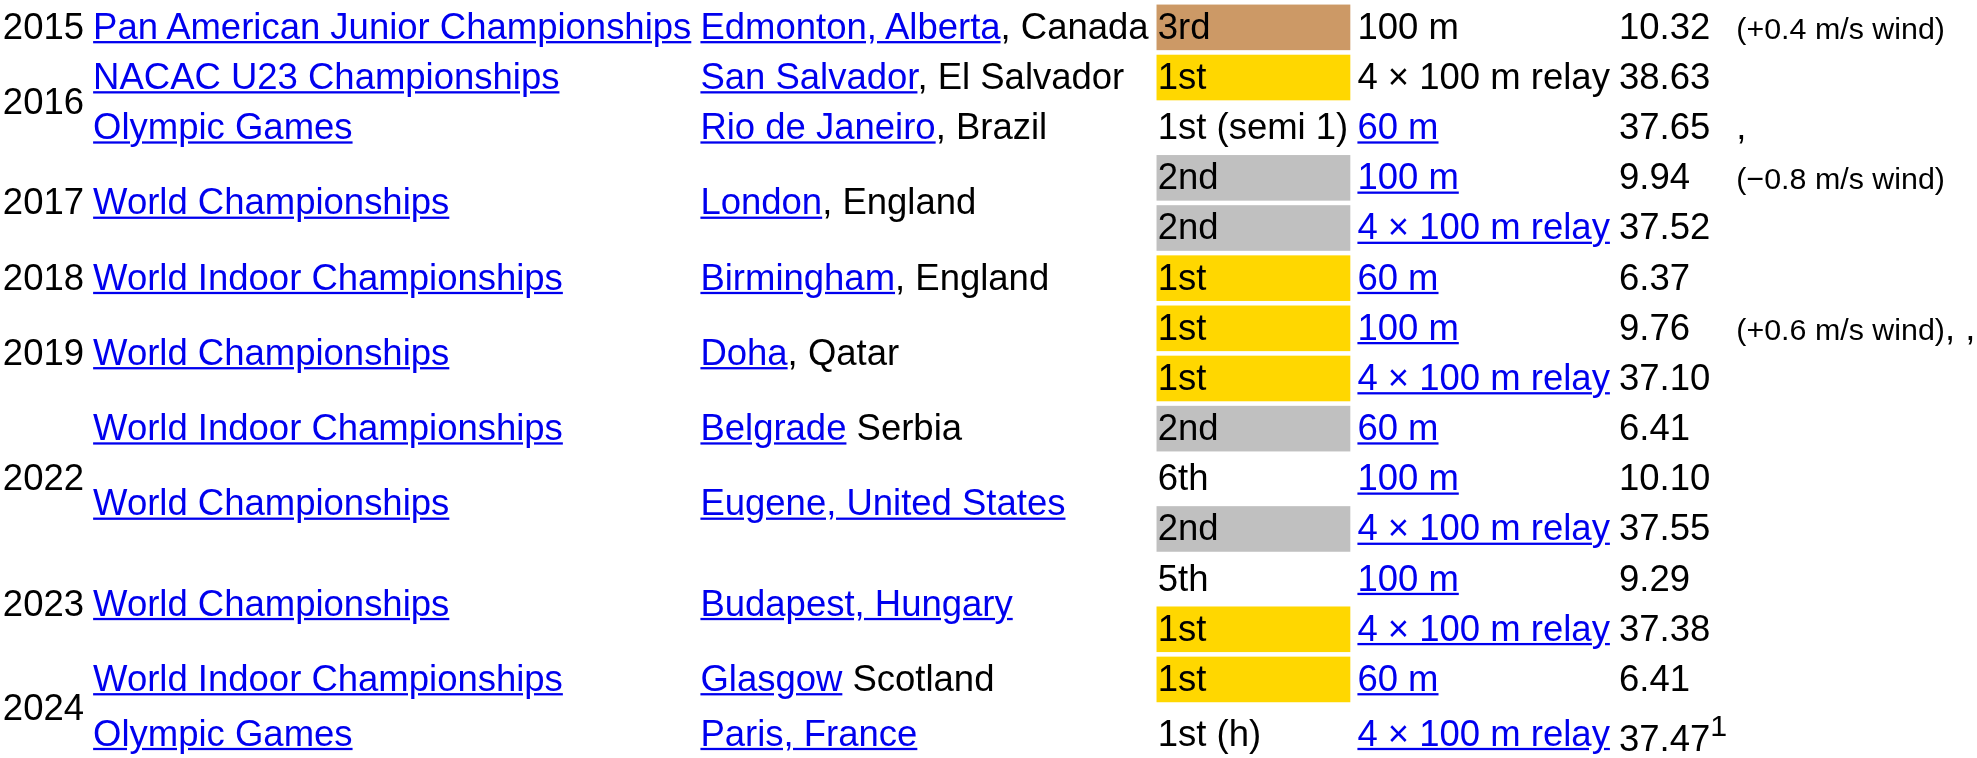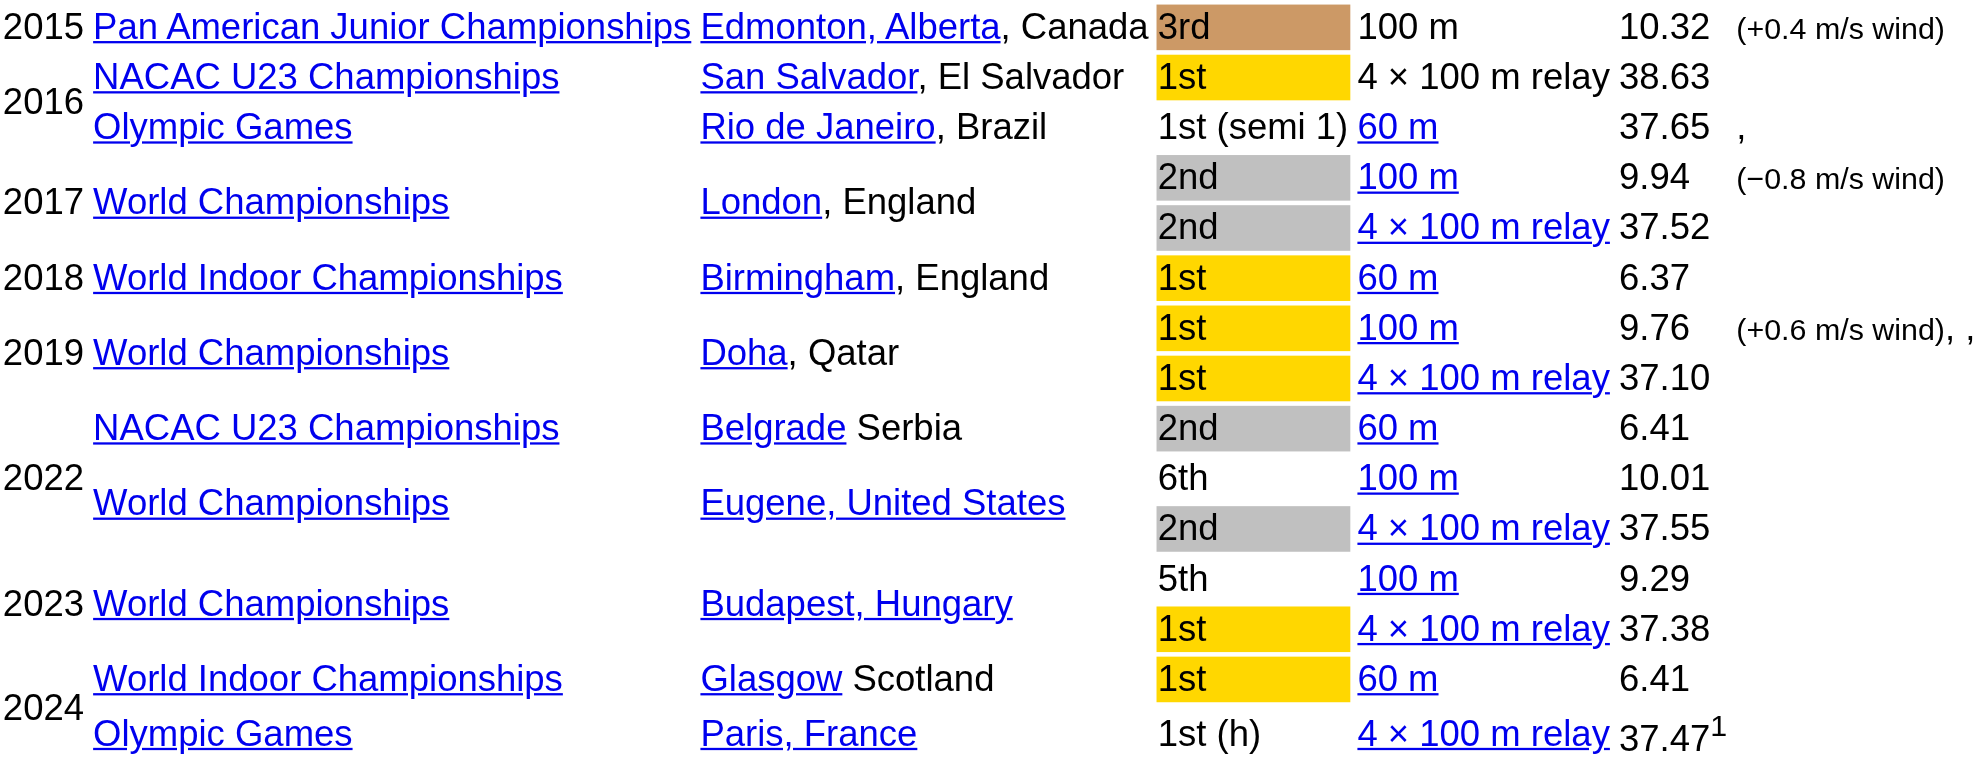 <table>
 <tr>
 <td>2015</td>
 <td><a href='#'>Pan American Junior Championships</a></td>
 <td><a href='#'>Edmonton, Alberta</a>, Canada</td>
 <td bgcolor=cc9966>3rd</td>
 <td>100 m</td>
 <td>10.32</td>
 <td><small>(+0.4 m/s wind)</small></td>
 </tr>
 <tr>
 <td rowspan=2>2016</td>
 <td><a href='#'>NACAC U23 Championships</a></td>
 <td><a href='#'>San Salvador</a>, El Salvador</td>
 <td bgcolor=gold>1st</td>
 <td data-sort-value="400 relay">4 × 100 m relay</td>
 <td>38.63</td>
 <td></td>
 </tr>
 <tr>
 <td><a href='#'>Olympic Games</a></td>
 <td><a href='#'>Rio de Janeiro</a>, Brazil</td>
 <td data-sort-value="8 alternate">1st (semi 1)</td>
 <td><a href='#'>60 m</a></td>
 <td>37.65</td>
 <td>, </td>
 </tr>
 <tr>
 <td rowspan=2>2017</td>
 <td rowspan=2><a href='#'>World Championships</a></td>
 <td rowspan=2><a href='#'>London</a>, England</td>
 <td bgcolor=silver>2nd</td>
 <td><a href='#'>100 m</a></td>
 <td>9.94</td>
 <td><small>(−0.8 m/s wind)</small></td>
 </tr>
 <tr>
 <td bgcolor=silver>2nd</td>
 <td data-sort-value="400 relay"><a href='#'>4 × 100 m relay</a></td>
 <td>37.52</td>
 <td></td>
 </tr>
 <tr>
 <td>2018</td>
 <td><a href='#'>World Indoor Championships</a></td>
 <td><a href='#'>Birmingham</a>, England</td>
 <td bgcolor=gold>1st</td>
 <td><a href='#'>60 m</a></td>
 <td>6.37</td>
 <td></td>
 </tr>
 <tr>
 <td rowspan=2>2019</td>
 <td rowspan=2><a href='#'>World Championships</a></td>
 <td rowspan=2><a href='#'>Doha</a>, Qatar</td>
 <td bgcolor=gold>1st</td>
 <td><a href='#'>100 m</a></td>
 <td>9.76</td>
 <td><small>(+0.6 m/s wind)</small>, , </td>
 </tr>
 <tr>
 <td bgcolor=gold>1st</td>
 <td data-sort-value="400 relay"><a href='#'>4 × 100 m relay</a></td>
 <td>37.10</td>
 <td></td>
 </tr>
 <tr>
 <td rowspan=3>2022</td>
-<td><a href='#'>World Indoor Championships</a></td>
+<td><a href='#'>NACAC U23 Championships</a></td>
 <td><a href='#'>Belgrade</a> Serbia</td>
 <td bgcolor=silver>2nd</td>
 <td><a href='#'>60 m</a></td>
 <td>6.41</td>
 <td></td>
 </tr>
 <tr>
 <td rowspan=2><a href='#'>World Championships</a></td>
 <td rowspan=2><a href='#'>Eugene, United States</a></td>
 <td>6th</td>
 <td><a href='#'>100 m</a></td>
-<td>10.10</td>
+<td>10.01</td>
 <td></td>
 </tr>
 <tr>
 <td bgcolor=silver>2nd</td>
 <td><a href='#'>4 × 100 m relay</a></td>
 <td>37.55</td>
 <td></td>
 </tr>
 <tr>
 <td rowspan=2>2023</td>
 <td rowspan=2><a href='#'>World Championships</a></td>
 <td rowspan=2><a href='#'>Budapest, Hungary</a></td>
 <td>5th</td>
 <td><a href='#'>100 m</a></td>
 <td>9.29</td>
 <td></td>
 </tr>
 <tr>
 <td bgcolor=gold>1st</td>
 <td><a href='#'>4 × 100 m relay</a></td>
 <td>37.38</td>
 <td></td>
 </tr>
 <tr>
 <td rowspan=2>2024</td>
 <td><a href='#'>World Indoor Championships</a></td>
 <td><a href='#'>Glasgow</a> Scotland</td>
 <td bgcolor=gold>1st</td>
 <td><a href='#'>60 m</a></td>
 <td>6.41</td>
 <td></td>
 </tr>
 <tr>
 <td><a href='#'>Olympic Games</a></td>
 <td><a href='#'>Paris, France</a></td>
 <td>1st (h)</td>
 <td><a href='#'>4 × 100 m relay</a></td>
 <td>37.47<sup>1</sup></td>
 </tr>
 </table>
